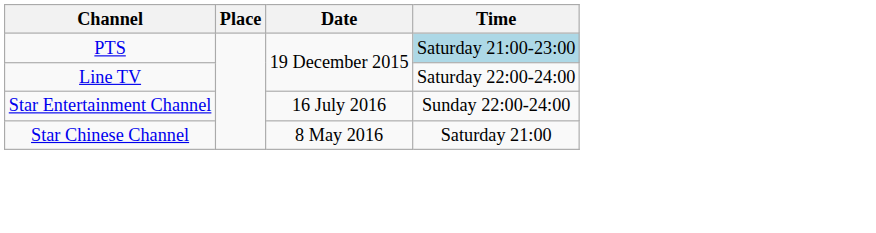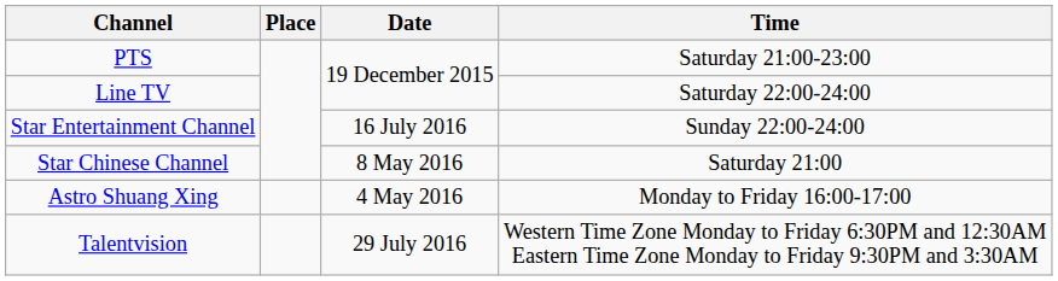 <table class="wikitable" style="text-align:center">
 <tr>
 <th>Channel</th>
 <th>Place</th>
 <th>Date</th>
 <th>Time</th>
 </tr>
 <tr>
 <td><a href='#'>PTS</a></td>
 <td rowspan=4></td>
 <td rowspan=2>19 December 2015</td>
-<td style="background: lightblue;">Saturday 21:00-23:00</td>
+<td>Saturday 21:00-23:00</td>
 </tr>
 <tr>
 <td><a href='#'>Line TV</a></td>
 <td>Saturday 22:00-24:00</td>
 </tr>
 <tr>
 <td><a href='#'>Star Entertainment Channel</a></td>
 <td>16 July 2016</td>
 <td>Sunday 22:00-24:00</td>
 </tr>
 <tr>
 <td><a href='#'>Star Chinese Channel</a></td>
 <td>8 May 2016</td>
 <td>Saturday 21:00</td>
 </tr>
+<tr>
+<td><a href='#'>Astro Shuang Xing</a></td>
+<td></td>
+<td>4 May 2016</td>
+<td>Monday to Friday 16:00-17:00</td>
+</tr>
+<tr>
+<td><a href='#'>Talentvision</a></td>
+<td></td>
+<td>29 July 2016</td>
+<td>Western Time Zone Monday to Friday 6:30PM and 12:30AM<br>Eastern Time Zone Monday to Friday 9:30PM and 3:30AM</td>
+</tr>
 </table>
